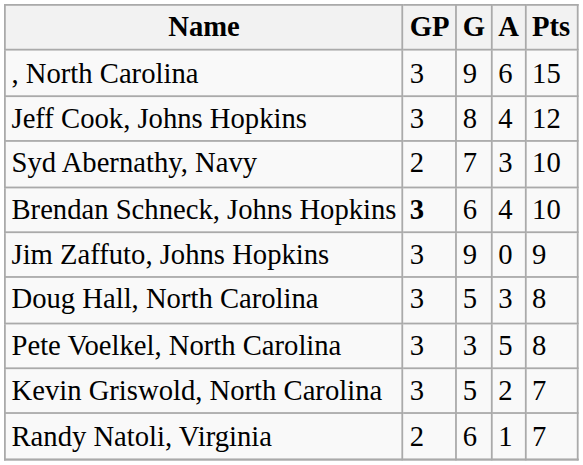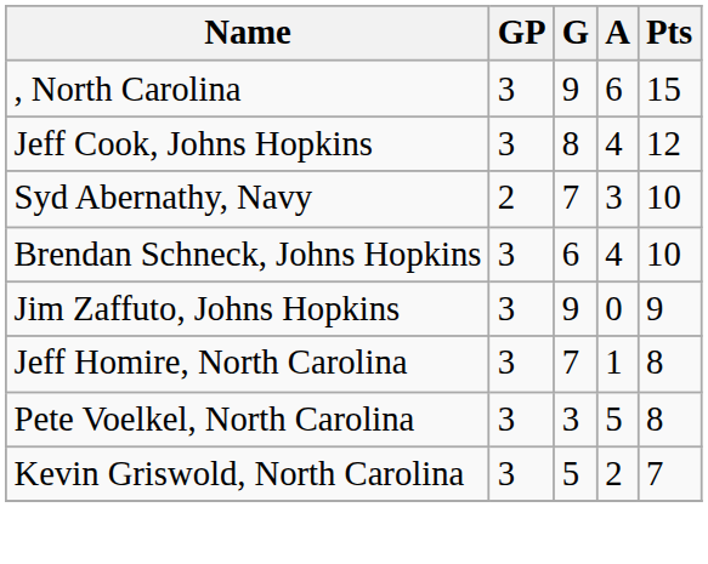 <table class="wikitable">
 <tr>
 <th>Name</th>
 <th>GP</th>
 <th>G</th>
 <th>A</th>
 <th>Pts</th>
 </tr>
 <tr>
 <td>, North Carolina</td>
 <td>3</td>
 <td>9</td>
 <td>6</td>
 <td>15</td>
 </tr>
 <tr>
 <td>Jeff Cook, Johns Hopkins</td>
 <td>3</td>
 <td>8</td>
 <td>4</td>
 <td>12</td>
 </tr>
 <tr>
 <td>Syd Abernathy, Navy</td>
 <td>2</td>
 <td>7</td>
 <td>3</td>
 <td>10</td>
 </tr>
 <tr>
 <td>Brendan Schneck, Johns Hopkins</td>
-<td><strong>3</strong></td>
+<td>3</td>
 <td>6</td>
 <td>4</td>
 <td>10</td>
 </tr>
 <tr>
 <td>Jim Zaffuto, Johns Hopkins</td>
 <td>3</td>
 <td>9</td>
 <td>0</td>
 <td>9</td>
 </tr>
 <tr>
-<td>Doug Hall, North Carolina</td>
+<td>Jeff Homire, North Carolina</td>
 <td>3</td>
-<td>5</td>
-<td>3</td>
+<td>7</td>
+<td>1</td>
 <td>8</td>
 </tr>
 <tr>
 <td>Pete Voelkel, North Carolina</td>
 <td>3</td>
 <td>3</td>
 <td>5</td>
 <td>8</td>
 </tr>
 <tr>
 <td>Kevin Griswold, North Carolina</td>
 <td>3</td>
 <td>5</td>
 <td>2</td>
 <td>7</td>
 </tr>
 <tr>
-<td>Randy Natoli, Virginia</td>
-<td>2</td>
-<td>6</td>
-<td>1</td>
-<td>7</td>
-</tr>
-<tr>
 </tr>
 </table>
